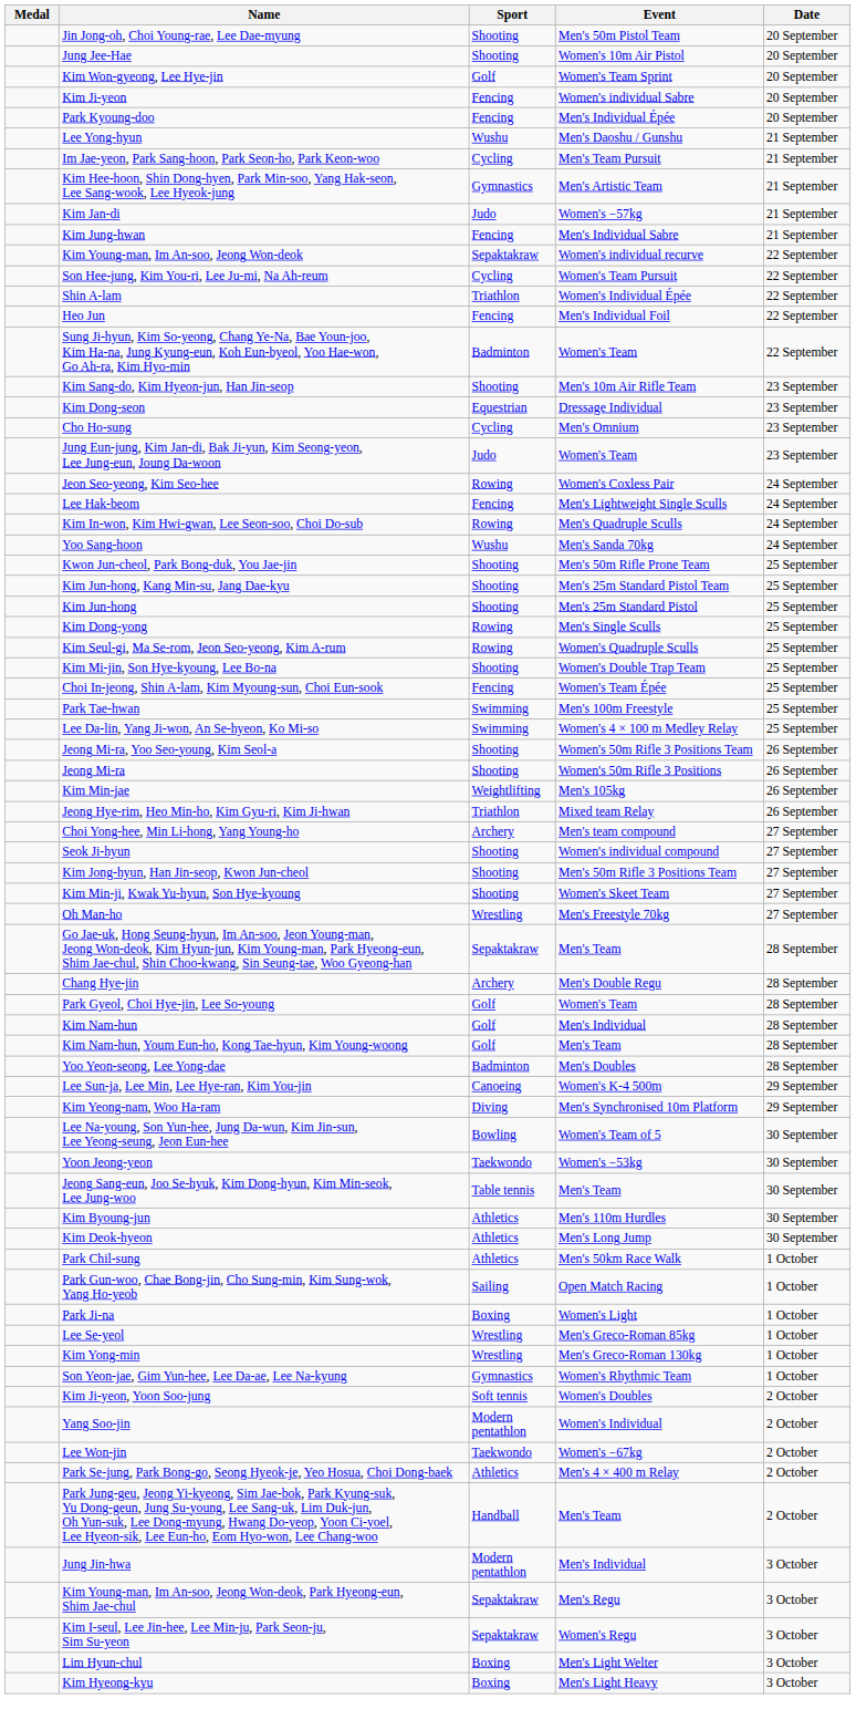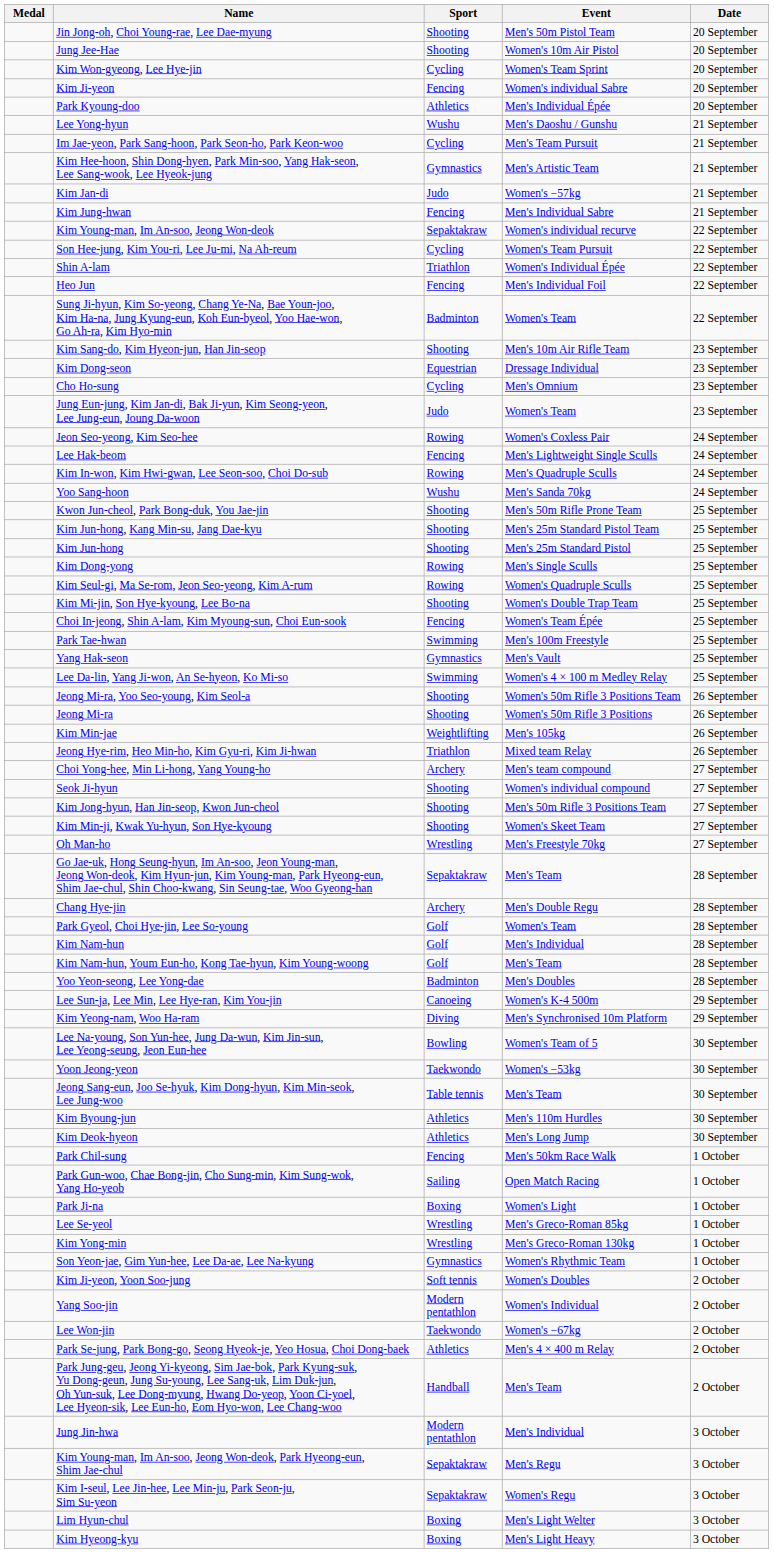 <table class="wikitable sortable" style="font-size:100%">
 <tr>
 <th width="60">Medal</th>
 <th width="500">Name</th>
 <th width="100">Sport</th>
 <th width="250">Event</th>
 <th width="100">Date</th>
 </tr>
 <tr>
 <td></td>
 <td><a href='#'>Jin Jong-oh</a>, <a href='#'>Choi Young-rae</a>, <a href='#'>Lee Dae-myung</a></td>
 <td><a href='#'>Shooting</a></td>
 <td><a href='#'>Men's 50m Pistol Team</a></td>
 <td>20 September</td>
 </tr>
 <tr>
 <td></td>
 <td><a href='#'>Jung Jee-Hae</a></td>
 <td><a href='#'>Shooting</a></td>
 <td><a href='#'>Women's 10m Air Pistol</a></td>
 <td>20 September</td>
 </tr>
 <tr>
 <td></td>
 <td><a href='#'>Kim Won-gyeong</a>, <a href='#'>Lee Hye-jin</a></td>
-<td><a href='#'>Golf</a></td>
+<td><a href='#'>Cycling</a></td>
 <td><a href='#'>Women's Team Sprint</a></td>
 <td>20 September</td>
 </tr>
 <tr>
 <td></td>
 <td><a href='#'>Kim Ji-yeon</a></td>
 <td><a href='#'>Fencing</a></td>
 <td><a href='#'>Women's individual Sabre</a></td>
 <td>20 September</td>
 </tr>
 <tr>
 <td></td>
 <td><a href='#'>Park Kyoung-doo</a></td>
-<td><a href='#'>Fencing</a></td>
+<td><a href='#'>Athletics</a></td>
 <td><a href='#'>Men's Individual Épée</a></td>
 <td>20 September</td>
 </tr>
 <tr>
 <td></td>
 <td><a href='#'>Lee Yong-hyun</a></td>
 <td><a href='#'>Wushu</a></td>
 <td><a href='#'>Men's Daoshu / Gunshu</a></td>
 <td>21 September</td>
 </tr>
 <tr>
 <td></td>
 <td><a href='#'>Im Jae-yeon</a>, <a href='#'>Park Sang-hoon</a>, <a href='#'>Park Seon-ho</a>, <a href='#'>Park Keon-woo</a></td>
 <td><a href='#'>Cycling</a></td>
 <td><a href='#'>Men's Team Pursuit</a></td>
 <td>21 September</td>
 </tr>
 <tr>
 <td></td>
 <td><a href='#'>Kim Hee-hoon</a>, <a href='#'>Shin Dong-hyen</a>, <a href='#'>Park Min-soo</a>, <a href='#'>Yang Hak-seon</a>,<br> <a href='#'>Lee Sang-wook</a>, <a href='#'>Lee Hyeok-jung</a></td>
 <td><a href='#'>Gymnastics</a></td>
 <td><a href='#'>Men's Artistic Team</a></td>
 <td>21 September</td>
 </tr>
 <tr>
 <td></td>
 <td><a href='#'>Kim Jan-di</a></td>
 <td><a href='#'>Judo</a></td>
 <td><a href='#'>Women's −57kg</a></td>
 <td>21 September</td>
 </tr>
 <tr>
 <td></td>
 <td><a href='#'>Kim Jung-hwan</a></td>
 <td><a href='#'>Fencing</a></td>
 <td><a href='#'>Men's Individual Sabre</a></td>
 <td>21 September</td>
 </tr>
 <tr>
 <td></td>
 <td><a href='#'>Kim Young-man</a>, <a href='#'>Im An-soo</a>, <a href='#'>Jeong Won-deok</a></td>
 <td><a href='#'>Sepaktakraw</a></td>
 <td><a href='#'>Women's individual recurve</a></td>
 <td>22 September</td>
 </tr>
 <tr>
 <td></td>
 <td><a href='#'>Son Hee-jung</a>, <a href='#'>Kim You-ri</a>, <a href='#'>Lee Ju-mi</a>, <a href='#'>Na Ah-reum</a></td>
 <td><a href='#'>Cycling</a></td>
 <td><a href='#'>Women's Team Pursuit</a></td>
 <td>22 September</td>
 </tr>
 <tr>
 <td></td>
 <td><a href='#'>Shin A-lam</a></td>
 <td><a href='#'>Triathlon</a></td>
 <td><a href='#'>Women's Individual Épée</a></td>
 <td>22 September</td>
 </tr>
 <tr>
 <td></td>
 <td><a href='#'>Heo Jun</a></td>
 <td><a href='#'>Fencing</a></td>
 <td><a href='#'>Men's Individual Foil</a></td>
 <td>22 September</td>
 </tr>
 <tr>
 <td></td>
 <td><a href='#'>Sung Ji-hyun</a>, <a href='#'>Kim So-yeong</a>, <a href='#'>Chang Ye-Na</a>, <a href='#'>Bae Youn-joo</a>,<br> <a href='#'>Kim Ha-na</a>, <a href='#'>Jung Kyung-eun</a>, <a href='#'>Koh Eun-byeol</a>, <a href='#'>Yoo Hae-won</a>,<br><a href='#'>Go Ah-ra</a>, <a href='#'>Kim Hyo-min</a></td>
 <td><a href='#'>Badminton</a></td>
 <td><a href='#'>Women's Team</a></td>
 <td>22 September</td>
 </tr>
 <tr>
 <td></td>
 <td><a href='#'>Kim Sang-do</a>, <a href='#'>Kim Hyeon-jun</a>, <a href='#'>Han Jin-seop</a></td>
 <td><a href='#'>Shooting</a></td>
 <td><a href='#'>Men's 10m Air Rifle Team</a></td>
 <td>23 September</td>
 </tr>
 <tr>
 <td></td>
 <td><a href='#'>Kim Dong-seon</a></td>
 <td><a href='#'>Equestrian</a></td>
 <td><a href='#'>Dressage Individual</a></td>
 <td>23 September</td>
 </tr>
 <tr>
 <td></td>
 <td><a href='#'>Cho Ho-sung</a></td>
 <td><a href='#'>Cycling</a></td>
 <td><a href='#'>Men's Omnium</a></td>
 <td>23 September</td>
 </tr>
 <tr>
 <td></td>
 <td><a href='#'>Jung Eun-jung</a>, <a href='#'>Kim Jan-di</a>, <a href='#'>Bak Ji-yun</a>, <a href='#'>Kim Seong-yeon</a>,<br> <a href='#'>Lee Jung-eun</a>, <a href='#'>Joung Da-woon</a></td>
 <td><a href='#'>Judo</a></td>
 <td><a href='#'>Women's Team</a></td>
 <td>23 September</td>
 </tr>
 <tr>
 <td></td>
 <td><a href='#'>Jeon Seo-yeong</a>, <a href='#'>Kim Seo-hee</a></td>
 <td><a href='#'>Rowing</a></td>
 <td><a href='#'>Women's Coxless Pair</a></td>
 <td>24 September</td>
 </tr>
 <tr>
 <td></td>
 <td><a href='#'>Lee Hak-beom</a></td>
 <td><a href='#'>Fencing</a></td>
 <td><a href='#'>Men's Lightweight Single Sculls</a></td>
 <td>24 September</td>
 </tr>
 <tr>
 <td></td>
 <td><a href='#'>Kim In-won</a>, <a href='#'>Kim Hwi-gwan</a>, <a href='#'>Lee Seon-soo</a>, <a href='#'>Choi Do-sub</a></td>
 <td><a href='#'>Rowing</a></td>
 <td><a href='#'>Men's Quadruple Sculls</a></td>
 <td>24 September</td>
 </tr>
 <tr>
 <td></td>
 <td><a href='#'>Yoo Sang-hoon</a></td>
 <td><a href='#'>Wushu</a></td>
 <td><a href='#'>Men's Sanda 70kg</a></td>
 <td>24 September</td>
 </tr>
 <tr>
 <td></td>
 <td><a href='#'>Kwon Jun-cheol</a>, <a href='#'>Park Bong-duk</a>, <a href='#'>You Jae-jin</a></td>
 <td><a href='#'>Shooting</a></td>
 <td><a href='#'>Men's 50m Rifle Prone Team</a></td>
 <td>25 September</td>
 </tr>
 <tr>
 <td></td>
 <td><a href='#'>Kim Jun-hong</a>, <a href='#'>Kang Min-su</a>, <a href='#'>Jang Dae-kyu</a></td>
 <td><a href='#'>Shooting</a></td>
 <td><a href='#'>Men's 25m Standard Pistol Team</a></td>
 <td>25 September</td>
 </tr>
 <tr>
 <td></td>
 <td><a href='#'>Kim Jun-hong</a></td>
 <td><a href='#'>Shooting</a></td>
 <td><a href='#'>Men's 25m Standard Pistol</a></td>
 <td>25 September</td>
 </tr>
 <tr>
 <td></td>
 <td><a href='#'>Kim Dong-yong</a></td>
 <td><a href='#'>Rowing</a></td>
 <td><a href='#'>Men's Single Sculls</a></td>
 <td>25 September</td>
 </tr>
 <tr>
 <td></td>
 <td><a href='#'>Kim Seul-gi</a>, <a href='#'>Ma Se-rom</a>, <a href='#'>Jeon Seo-yeong</a>, <a href='#'>Kim A-rum</a></td>
 <td><a href='#'>Rowing</a></td>
 <td><a href='#'>Women's Quadruple Sculls</a></td>
 <td>25 September</td>
 </tr>
 <tr>
 <td></td>
 <td><a href='#'>Kim Mi-jin</a>, <a href='#'>Son Hye-kyoung</a>, <a href='#'>Lee Bo-na</a></td>
 <td><a href='#'>Shooting</a></td>
 <td><a href='#'>Women's Double Trap Team</a></td>
 <td>25 September</td>
 </tr>
 <tr>
 <td></td>
 <td><a href='#'>Choi In-jeong</a>, <a href='#'>Shin A-lam</a>, <a href='#'>Kim Myoung-sun</a>, <a href='#'>Choi Eun-sook</a></td>
 <td><a href='#'>Fencing</a></td>
 <td><a href='#'>Women's Team Épée</a></td>
 <td>25 September</td>
 </tr>
 <tr>
 <td></td>
 <td><a href='#'>Park Tae-hwan</a></td>
 <td><a href='#'>Swimming</a></td>
 <td><a href='#'>Men's 100m Freestyle</a></td>
 <td>25 September</td>
 </tr>
 <tr>
 <td></td>
+<td><a href='#'>Yang Hak-seon</a></td>
+<td><a href='#'>Gymnastics</a></td>
+<td><a href='#'>Men's Vault</a></td>
+<td>25 September</td>
+</tr>
+<tr>
+<td></td>
 <td><a href='#'>Lee Da-lin</a>, <a href='#'>Yang Ji-won</a>, <a href='#'>An Se-hyeon</a>, <a href='#'>Ko Mi-so</a></td>
 <td><a href='#'>Swimming</a></td>
 <td><a href='#'>Women's 4 × 100 m Medley Relay</a></td>
 <td>25 September</td>
 </tr>
 <tr>
 <td></td>
 <td><a href='#'>Jeong Mi-ra</a>, <a href='#'>Yoo Seo-young</a>, <a href='#'>Kim Seol-a</a></td>
 <td><a href='#'>Shooting</a></td>
 <td><a href='#'>Women's 50m Rifle 3 Positions Team</a></td>
 <td>26 September</td>
 </tr>
 <tr>
 <td></td>
 <td><a href='#'>Jeong Mi-ra</a></td>
 <td><a href='#'>Shooting</a></td>
 <td><a href='#'>Women's 50m Rifle 3 Positions</a></td>
 <td>26 September</td>
 </tr>
 <tr>
 <td></td>
 <td><a href='#'>Kim Min-jae</a></td>
 <td><a href='#'>Weightlifting</a></td>
 <td><a href='#'>Men's 105kg</a></td>
 <td>26 September</td>
 </tr>
 <tr>
 <td></td>
 <td><a href='#'>Jeong Hye-rim</a>, <a href='#'>Heo Min-ho</a>, <a href='#'>Kim Gyu-ri</a>, <a href='#'>Kim Ji-hwan</a></td>
 <td><a href='#'>Triathlon</a></td>
 <td><a href='#'>Mixed team Relay</a></td>
 <td>26 September</td>
 </tr>
 <tr>
 <td></td>
 <td><a href='#'>Choi Yong-hee</a>, <a href='#'>Min Li-hong</a>, <a href='#'>Yang Young-ho</a></td>
 <td><a href='#'>Archery</a></td>
 <td><a href='#'>Men's team compound</a></td>
 <td>27 September</td>
 </tr>
 <tr>
 <td></td>
 <td><a href='#'>Seok Ji-hyun</a></td>
 <td><a href='#'>Shooting</a></td>
 <td><a href='#'>Women's individual compound</a></td>
 <td>27 September</td>
 </tr>
 <tr>
 <td></td>
 <td><a href='#'>Kim Jong-hyun</a>, <a href='#'>Han Jin-seop</a>, <a href='#'>Kwon Jun-cheol</a></td>
 <td><a href='#'>Shooting</a></td>
 <td><a href='#'>Men's 50m Rifle 3 Positions Team</a></td>
 <td>27 September</td>
 </tr>
 <tr>
 <td></td>
 <td><a href='#'>Kim Min-ji</a>, <a href='#'>Kwak Yu-hyun</a>, <a href='#'>Son Hye-kyoung</a></td>
 <td><a href='#'>Shooting</a></td>
 <td><a href='#'>Women's Skeet Team</a></td>
 <td>27 September</td>
 </tr>
 <tr>
 <td></td>
 <td><a href='#'>Oh Man-ho</a></td>
 <td><a href='#'>Wrestling</a></td>
 <td><a href='#'>Men's Freestyle 70kg</a></td>
 <td>27 September</td>
 </tr>
 <tr>
 <td></td>
 <td><a href='#'>Go Jae-uk</a>, <a href='#'>Hong Seung-hyun</a>, <a href='#'>Im An-soo</a>, <a href='#'>Jeon Young-man</a>,<br><a href='#'>Jeong Won-deok</a>, <a href='#'>Kim Hyun-jun</a>, <a href='#'>Kim Young-man</a>, <a href='#'>Park Hyeong-eun</a>,<br><a href='#'>Shim Jae-chul</a>, <a href='#'>Shin Choo-kwang</a>, <a href='#'>Sin Seung-tae</a>, <a href='#'>Woo Gyeong-han</a></td>
 <td><a href='#'>Sepaktakraw</a></td>
 <td><a href='#'>Men's Team</a></td>
 <td>28 September</td>
 </tr>
 <tr>
 <td></td>
 <td><a href='#'>Chang Hye-jin</a></td>
 <td><a href='#'>Archery</a></td>
 <td><a href='#'>Men's Double Regu</a></td>
 <td>28 September</td>
 </tr>
 <tr>
 <td></td>
 <td><a href='#'>Park Gyeol</a>, <a href='#'>Choi Hye-jin</a>, <a href='#'>Lee So-young</a></td>
 <td><a href='#'>Golf</a></td>
 <td><a href='#'>Women's Team</a></td>
 <td>28 September</td>
 </tr>
 <tr>
 <td></td>
 <td><a href='#'>Kim Nam-hun</a></td>
 <td><a href='#'>Golf</a></td>
 <td><a href='#'>Men's Individual</a></td>
 <td>28 September</td>
 </tr>
 <tr>
 <td></td>
 <td><a href='#'>Kim Nam-hun</a>, <a href='#'>Youm Eun-ho</a>, <a href='#'>Kong Tae-hyun</a>, <a href='#'>Kim Young-woong</a></td>
 <td><a href='#'>Golf</a></td>
 <td><a href='#'>Men's Team</a></td>
 <td>28 September</td>
 </tr>
 <tr>
 <td></td>
 <td><a href='#'>Yoo Yeon-seong</a>, <a href='#'>Lee Yong-dae</a></td>
 <td><a href='#'>Badminton</a></td>
 <td><a href='#'>Men's Doubles</a></td>
 <td>28 September</td>
 </tr>
 <tr>
 <td></td>
 <td><a href='#'>Lee Sun-ja</a>, <a href='#'>Lee Min</a>, <a href='#'>Lee Hye-ran</a>, <a href='#'>Kim You-jin</a></td>
 <td><a href='#'>Canoeing</a></td>
 <td><a href='#'>Women's K-4 500m</a></td>
 <td>29 September</td>
 </tr>
 <tr>
 <td></td>
 <td><a href='#'>Kim Yeong-nam</a>, <a href='#'>Woo Ha-ram</a></td>
 <td><a href='#'>Diving</a></td>
 <td><a href='#'>Men's Synchronised 10m Platform</a></td>
 <td>29 September</td>
 </tr>
 <tr>
 <td></td>
 <td><a href='#'>Lee Na-young</a>, <a href='#'>Son Yun-hee</a>, <a href='#'>Jung Da-wun</a>, <a href='#'>Kim Jin-sun</a>,<br><a href='#'>Lee Yeong-seung</a>, <a href='#'>Jeon Eun-hee</a></td>
 <td><a href='#'>Bowling</a></td>
 <td><a href='#'>Women's Team of 5</a></td>
 <td>30 September</td>
 </tr>
 <tr>
 <td></td>
 <td><a href='#'>Yoon Jeong-yeon</a></td>
 <td><a href='#'>Taekwondo</a></td>
 <td><a href='#'>Women's −53kg</a></td>
 <td>30 September</td>
 </tr>
 <tr>
 <td></td>
 <td><a href='#'>Jeong Sang-eun</a>, <a href='#'>Joo Se-hyuk</a>, <a href='#'>Kim Dong-hyun</a>, <a href='#'>Kim Min-seok</a>,<br><a href='#'>Lee Jung-woo</a></td>
 <td><a href='#'>Table tennis</a></td>
 <td><a href='#'>Men's Team</a></td>
 <td>30 September</td>
 </tr>
 <tr>
 <td></td>
 <td><a href='#'>Kim Byoung-jun</a></td>
 <td><a href='#'>Athletics</a></td>
 <td><a href='#'>Men's 110m Hurdles</a></td>
 <td>30 September</td>
 </tr>
 <tr>
 <td></td>
 <td><a href='#'>Kim Deok-hyeon</a></td>
 <td><a href='#'>Athletics</a></td>
 <td><a href='#'>Men's Long Jump</a></td>
 <td>30 September</td>
 </tr>
 <tr>
 <td></td>
 <td><a href='#'>Park Chil-sung</a></td>
-<td><a href='#'>Athletics</a></td>
+<td><a href='#'>Fencing</a></td>
 <td><a href='#'>Men's 50km Race Walk</a></td>
 <td>1 October</td>
 </tr>
 <tr>
 <td></td>
 <td><a href='#'>Park Gun-woo</a>, <a href='#'>Chae Bong-jin</a>, <a href='#'>Cho Sung-min</a>, <a href='#'>Kim Sung-wok</a>,<br><a href='#'>Yang Ho-yeob</a></td>
 <td><a href='#'>Sailing</a></td>
 <td><a href='#'>Open Match Racing</a></td>
 <td>1 October</td>
 </tr>
 <tr>
 <td></td>
 <td><a href='#'>Park Ji-na</a></td>
 <td><a href='#'>Boxing</a></td>
 <td><a href='#'>Women's Light</a></td>
 <td>1 October</td>
 </tr>
 <tr>
 <td></td>
 <td><a href='#'>Lee Se-yeol</a></td>
 <td><a href='#'>Wrestling</a></td>
 <td><a href='#'>Men's Greco-Roman 85kg</a></td>
 <td>1 October</td>
 </tr>
 <tr>
 <td></td>
 <td><a href='#'>Kim Yong-min</a></td>
 <td><a href='#'>Wrestling</a></td>
 <td><a href='#'>Men's Greco-Roman 130kg</a></td>
 <td>1 October</td>
 </tr>
 <tr>
 <td></td>
 <td><a href='#'>Son Yeon-jae</a>, <a href='#'>Gim Yun-hee</a>, <a href='#'>Lee Da-ae</a>, <a href='#'>Lee Na-kyung</a></td>
 <td><a href='#'>Gymnastics</a></td>
 <td><a href='#'>Women's Rhythmic Team</a></td>
 <td>1 October</td>
 </tr>
 <tr>
 <td></td>
 <td><a href='#'>Kim Ji-yeon</a>, <a href='#'>Yoon Soo-jung</a></td>
 <td><a href='#'>Soft tennis</a></td>
 <td><a href='#'>Women's Doubles</a></td>
 <td>2 October</td>
 </tr>
 <tr>
 <td></td>
 <td><a href='#'>Yang Soo-jin</a></td>
 <td><a href='#'>Modern pentathlon</a></td>
 <td><a href='#'>Women's Individual</a></td>
 <td>2 October</td>
 </tr>
 <tr>
 <td></td>
 <td><a href='#'>Lee Won-jin</a></td>
 <td><a href='#'>Taekwondo</a></td>
 <td><a href='#'>Women's −67kg</a></td>
 <td>2 October</td>
 </tr>
 <tr>
 <td></td>
 <td><a href='#'>Park Se-jung</a>, <a href='#'>Park Bong-go</a>, <a href='#'>Seong Hyeok-je</a>, <a href='#'>Yeo Hosua</a>, <a href='#'>Choi Dong-baek</a></td>
 <td><a href='#'>Athletics</a></td>
 <td><a href='#'>Men's 4 × 400 m Relay</a></td>
 <td>2 October</td>
 </tr>
 <tr>
 <td></td>
 <td><a href='#'>Park Jung-geu</a>, <a href='#'>Jeong Yi-kyeong</a>, <a href='#'>Sim Jae-bok</a>, <a href='#'>Park Kyung-suk</a>,<br><a href='#'>Yu Dong-geun</a>, <a href='#'>Jung Su-young</a>, <a href='#'>Lee Sang-uk</a>, <a href='#'>Lim Duk-jun</a>,<br><a href='#'>Oh Yun-suk</a>, <a href='#'>Lee Dong-myung</a>, <a href='#'>Hwang Do-yeop</a>, <a href='#'>Yoon Ci-yoel</a>,<br><a href='#'>Lee Hyeon-sik</a>, <a href='#'>Lee Eun-ho</a>, <a href='#'>Eom Hyo-won</a>, <a href='#'>Lee Chang-woo</a></td>
 <td><a href='#'>Handball</a></td>
 <td><a href='#'>Men's Team</a></td>
 <td>2 October</td>
 </tr>
 <tr>
 <td></td>
 <td><a href='#'>Jung Jin-hwa</a></td>
 <td><a href='#'>Modern pentathlon</a></td>
 <td><a href='#'>Men's Individual</a></td>
 <td>3 October</td>
 </tr>
 <tr>
 <td></td>
 <td><a href='#'>Kim Young-man</a>, <a href='#'>Im An-soo</a>, <a href='#'>Jeong Won-deok</a>, <a href='#'>Park Hyeong-eun</a>,<br><a href='#'>Shim Jae-chul</a></td>
 <td><a href='#'>Sepaktakraw</a></td>
 <td><a href='#'>Men's Regu</a></td>
 <td>3 October</td>
 </tr>
 <tr>
 <td></td>
 <td><a href='#'>Kim I-seul</a>, <a href='#'>Lee Jin-hee</a>, <a href='#'>Lee Min-ju</a>, <a href='#'>Park Seon-ju</a>,<br><a href='#'>Sim Su-yeon</a></td>
 <td><a href='#'>Sepaktakraw</a></td>
 <td><a href='#'>Women's Regu</a></td>
 <td>3 October</td>
 </tr>
 <tr>
 <td></td>
 <td><a href='#'>Lim Hyun-chul</a></td>
 <td><a href='#'>Boxing</a></td>
 <td><a href='#'>Men's Light Welter</a></td>
 <td>3 October</td>
 </tr>
 <tr>
 <td></td>
 <td><a href='#'>Kim Hyeong-kyu</a></td>
 <td><a href='#'>Boxing</a></td>
 <td><a href='#'>Men's Light Heavy</a></td>
 <td>3 October</td>
 </tr>
 </table>
